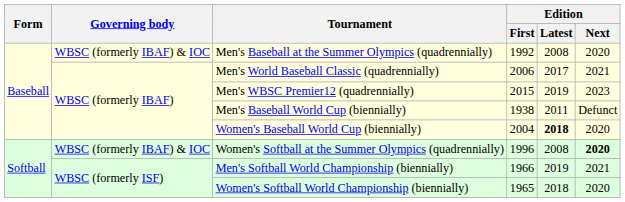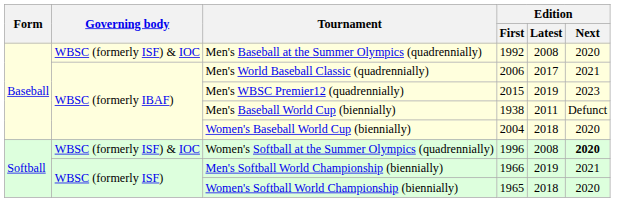 <table class="wikitable">
 <tr>
 <th rowspan="2">Form</th>
 <th rowspan="2"><a href='#'>Governing body</a></th>
 <th rowspan="2">Tournament</th>
 <th colspan="3">Edition</th>
 </tr>
 <tr>
 <th>First</th>
 <th>Latest</th>
 <th>Next</th>
 </tr>
 <tr style="background: #ffd;">
 <td rowspan="5"><a href='#'>Baseball</a></td>
-<td><a href='#'>WBSC</a> (formerly <a href='#'>IBAF</a>) & <a href='#'>IOC</a></td>
+<td><a href='#'>WBSC</a> (formerly <a href='#'>ISF</a>) & <a href='#'>IOC</a></td>
 <td>Men's <a href='#'>Baseball at the Summer Olympics</a> (quadrennially)</td>
 <td style="text-align:center;">1992</td>
 <td style="text-align:center;">2008</td>
 <td style="text-align:center;">2020</td>
 </tr>
 <tr style="background: #ffd;">
 <td rowspan="4"><a href='#'>WBSC</a> (formerly <a href='#'>IBAF</a>)</td>
 <td>Men's <a href='#'>World Baseball Classic</a> (quadrennially)</td>
 <td style="text-align:center;">2006</td>
 <td style="text-align:center;">2017</td>
 <td style="text-align:center;">2021</td>
 </tr>
 <tr style="background: #ffd;">
 <td>Men's <a href='#'>WBSC Premier12</a> (quadrennially)</td>
 <td style="text-align:center;">2015</td>
 <td style="text-align:center;">2019</td>
 <td style="text-align:center;">2023</td>
 </tr>
 <tr style="background: #ffd;">
 <td>Men's <a href='#'>Baseball World Cup</a> (biennially)</td>
 <td style="text-align:center;">1938</td>
 <td style="text-align:center;">2011</td>
 <td style="text-align:center;">Defunct</td>
 </tr>
 <tr style="background: #ffd;">
 <td><a href='#'>Women's Baseball World Cup</a> (biennially)</td>
 <td style="text-align:center;">2004</td>
-<td style="text-align:center;"><strong>2018</strong></td>
+<td style="text-align:center;">2018</td>
 <td style="text-align:center;">2020</td>
 </tr>
 <tr style="background: #dfd;">
 <td rowspan="3"><a href='#'>Softball</a></td>
-<td><a href='#'>WBSC</a> (formerly <a href='#'>IBAF</a>) & <a href='#'>IOC</a></td>
+<td><a href='#'>WBSC</a> (formerly <a href='#'>ISF</a>) & <a href='#'>IOC</a></td>
 <td>Women's <a href='#'>Softball at the Summer Olympics</a> (quadrennially)</td>
 <td style="text-align:center;">1996</td>
 <td style="text-align:center;">2008</td>
 <td style="text-align:center;"><strong>2020</strong></td>
 </tr>
 <tr style="background: #dfd;">
 <td rowspan="2"><a href='#'>WBSC</a> (formerly <a href='#'>ISF</a>)</td>
 <td><a href='#'>Men's Softball World Championship</a> (biennially)</td>
 <td style="text-align:center;">1966</td>
 <td style="text-align:center;">2019</td>
 <td style="text-align:center;">2021</td>
 </tr>
 <tr style="background: #dfd;">
 <td><a href='#'>Women's Softball World Championship</a> (biennially)</td>
 <td style="text-align:center;">1965</td>
 <td style="text-align:center;">2018</td>
 <td style="text-align:center;">2020</td>
 </tr>
 </table>
